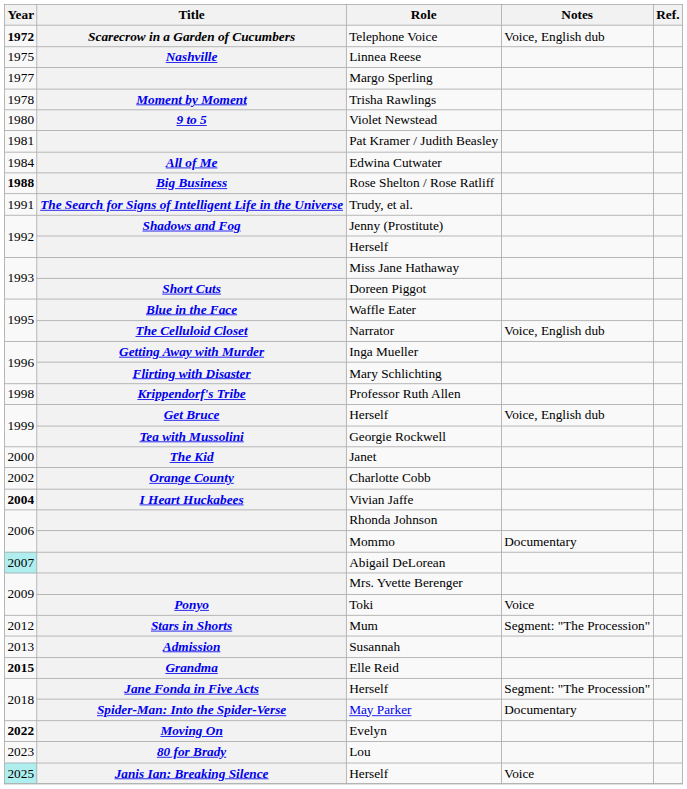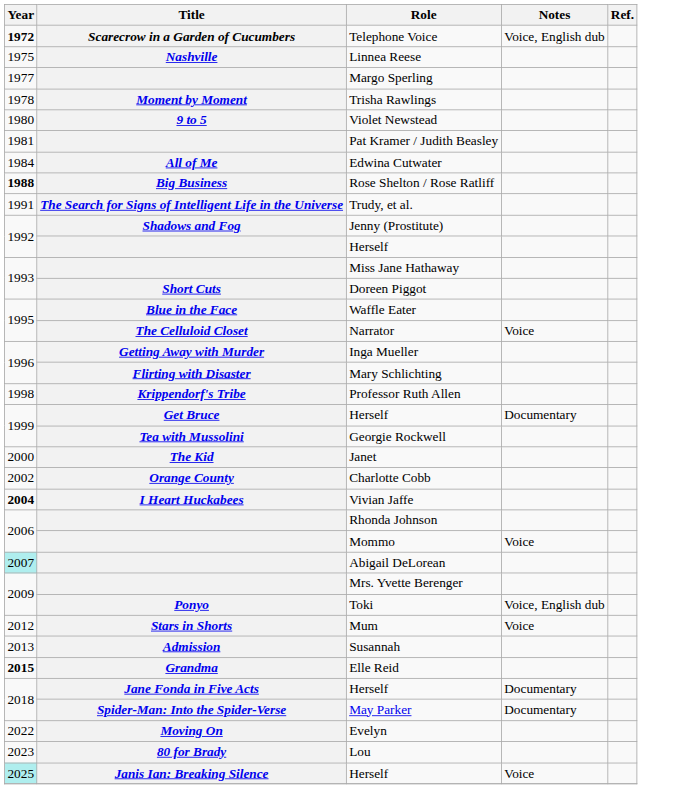 <table class="wikitable plainrowheaders sortable">
 <tr>
 <th scope="col">Year</th>
 <th scope="col">Title</th>
 <th scope="col">Role</th>
 <th scope="col" class="unsortable">Notes</th>
 <th class=unsortable>Ref.</th>
 </tr>
 <tr>
 <td><strong>1972</strong></td>
 <th scope="row"><em>Scarecrow in a Garden of Cucumbers</em></th>
 <td>Telephone Voice</td>
 <td>Voice, English dub</td>
 <td></td>
 </tr>
 <tr>
 <td>1975</td>
 <th scope="row"><em><a href='#'>Nashville</a></em></th>
 <td>Linnea Reese</td>
 <td></td>
 <td></td>
 </tr>
 <tr>
 <td>1977</td>
 <th scope="row"><em></em></th>
 <td>Margo Sperling</td>
 <td></td>
 <td></td>
 </tr>
 <tr>
 <td>1978</td>
 <th scope="row"><em><a href='#'>Moment by Moment</a></em></th>
 <td>Trisha Rawlings</td>
 <td></td>
 <td></td>
 </tr>
 <tr>
 <td>1980</td>
 <th scope="row"><em><a href='#'>9 to 5</a></em></th>
 <td>Violet Newstead</td>
 <td></td>
 <td></td>
 </tr>
 <tr>
 <td>1981</td>
 <th scope="row"><em></em></th>
 <td>Pat Kramer / Judith Beasley</td>
 <td></td>
 <td></td>
 </tr>
 <tr>
 <td>1984</td>
 <th scope="row"><em><a href='#'>All of Me</a></em></th>
 <td>Edwina Cutwater</td>
 <td></td>
 <td></td>
 </tr>
 <tr>
 <td><strong>1988</strong></td>
 <th scope="row"><em><a href='#'>Big Business</a></em></th>
 <td>Rose Shelton / Rose Ratliff</td>
 <td></td>
 <td></td>
 </tr>
 <tr>
 <td>1991</td>
 <th scope="row"><em><a href='#'>The Search for Signs of Intelligent Life in the Universe</a></em></th>
 <td>Trudy, et al.</td>
 <td></td>
 <td></td>
 </tr>
 <tr>
 <td rowspan="2">1992</td>
 <th scope="row"><em><a href='#'>Shadows and Fog</a></em></th>
 <td>Jenny (Prostitute)</td>
 <td></td>
 <td></td>
 </tr>
 <tr>
 <th scope="row"><em></em></th>
 <td>Herself</td>
 <td></td>
 <td></td>
 </tr>
 <tr>
 <td rowspan="2">1993</td>
 <th scope="row"><em></em></th>
 <td>Miss Jane Hathaway</td>
 <td></td>
 <td></td>
 </tr>
 <tr>
 <th scope="row"><em><a href='#'>Short Cuts</a></em></th>
 <td>Doreen Piggot</td>
 <td></td>
 <td></td>
 </tr>
 <tr>
 <td rowspan="2">1995</td>
 <th scope="row"><em><a href='#'>Blue in the Face</a></em></th>
 <td>Waffle Eater</td>
 <td></td>
 <td></td>
 </tr>
 <tr>
 <th scope="row"><em><a href='#'>The Celluloid Closet</a></em></th>
 <td>Narrator</td>
-<td>Voice, English dub</td>
+<td>Voice</td>
 <td></td>
 </tr>
 <tr>
 <td rowspan="2">1996</td>
 <th scope="row"><em><a href='#'>Getting Away with Murder</a></em></th>
 <td>Inga Mueller</td>
 <td></td>
 <td></td>
 </tr>
 <tr>
 <th scope="row"><em><a href='#'>Flirting with Disaster</a></em></th>
 <td>Mary Schlichting</td>
 <td></td>
 <td></td>
 </tr>
 <tr>
 <td>1998</td>
 <th scope="row"><em><a href='#'>Krippendorf's Tribe</a></em></th>
 <td>Professor Ruth Allen</td>
 <td></td>
 <td></td>
 </tr>
 <tr>
 <td rowspan="2">1999</td>
 <th scope="row"><em><a href='#'>Get Bruce</a></em></th>
 <td>Herself</td>
-<td>Voice, English dub</td>
+<td>Documentary</td>
 <td></td>
 </tr>
 <tr>
 <th scope="row"><em><a href='#'>Tea with Mussolini</a></em></th>
 <td>Georgie Rockwell</td>
 <td></td>
 <td></td>
 </tr>
 <tr>
 <td>2000</td>
 <th scope="row"><em><a href='#'>The Kid</a></em></th>
 <td>Janet</td>
 <td></td>
 <td></td>
 </tr>
 <tr>
 <td>2002</td>
 <th scope="row"><em><a href='#'>Orange County</a></em></th>
 <td>Charlotte Cobb</td>
 <td></td>
 <td></td>
 </tr>
 <tr>
 <td><strong>2004</strong></td>
 <th scope="row"><em><a href='#'>I Heart Huckabees</a></em></th>
 <td>Vivian Jaffe</td>
 <td></td>
 <td></td>
 </tr>
 <tr>
 <td rowspan="2">2006</td>
 <th scope="row"><em></em></th>
 <td>Rhonda Johnson</td>
 <td></td>
 <td></td>
 </tr>
 <tr>
 <th scope="row"><em></em></th>
 <td>Mommo</td>
-<td>Documentary</td>
+<td>Voice</td>
 <td></td>
 </tr>
 <tr>
 <td style="background: paleturquoise;">2007</td>
 <th scope="row"><em></em></th>
 <td>Abigail DeLorean</td>
 <td></td>
 <td></td>
 </tr>
 <tr>
 <td rowspan="2">2009</td>
 <th scope="row"><em></em></th>
 <td>Mrs. Yvette Berenger</td>
 <td></td>
 <td></td>
 </tr>
 <tr>
 <th scope="row"><em><a href='#'>Ponyo</a></em></th>
 <td>Toki</td>
-<td>Voice</td>
+<td>Voice, English dub</td>
 <td></td>
 </tr>
 <tr>
 <td>2012</td>
 <th scope="row"><em><a href='#'>Stars in Shorts</a></em></th>
 <td>Mum</td>
-<td>Segment: "The Procession"</td>
+<td>Voice</td>
 <td></td>
 </tr>
 <tr>
 <td>2013</td>
 <th scope="row"><em><a href='#'>Admission</a></em></th>
 <td>Susannah</td>
 <td></td>
 <td></td>
 </tr>
 <tr>
 <td><strong>2015</strong></td>
 <th scope="row"><em><a href='#'>Grandma</a></em></th>
 <td>Elle Reid</td>
 <td></td>
 <td></td>
 </tr>
 <tr>
 <td rowspan="2">2018</td>
 <th scope="row"><em><a href='#'>Jane Fonda in Five Acts</a></em></th>
 <td>Herself</td>
-<td>Segment: "The Procession"</td>
+<td>Documentary</td>
 <td></td>
 </tr>
 <tr>
 <th scope="row"><em><a href='#'>Spider-Man: Into the Spider-Verse</a></em></th>
 <td><a href='#'>May Parker</a></td>
 <td>Documentary</td>
 <td></td>
 </tr>
 <tr>
-<td><strong>2022</strong></td>
+<td>2022</td>
 <th scope="row"><em><a href='#'>Moving On</a></em></th>
 <td>Evelyn</td>
 <td></td>
 <td></td>
 </tr>
 <tr>
 <td>2023</td>
 <th scope="row"><em><a href='#'>80 for Brady</a></em></th>
 <td>Lou</td>
 <td></td>
 <td></td>
 </tr>
 <tr>
 <td style="background: paleturquoise;">2025</td>
 <th scope="row"><em><a href='#'>Janis Ian: Breaking Silence</a></em></th>
 <td>Herself</td>
 <td>Voice</td>
 <td></td>
 </tr>
 <tr>
 </tr>
 </table>
